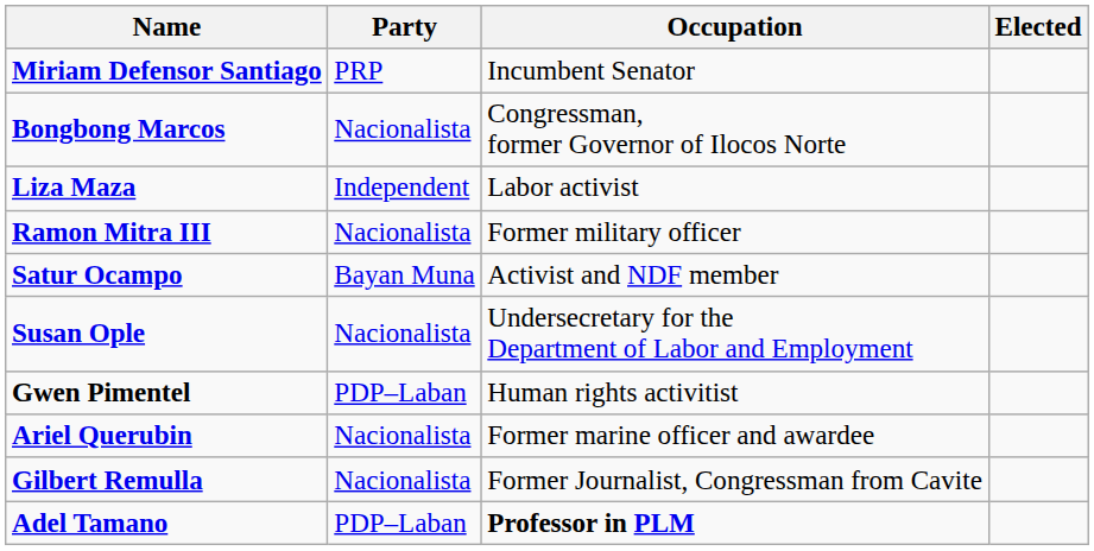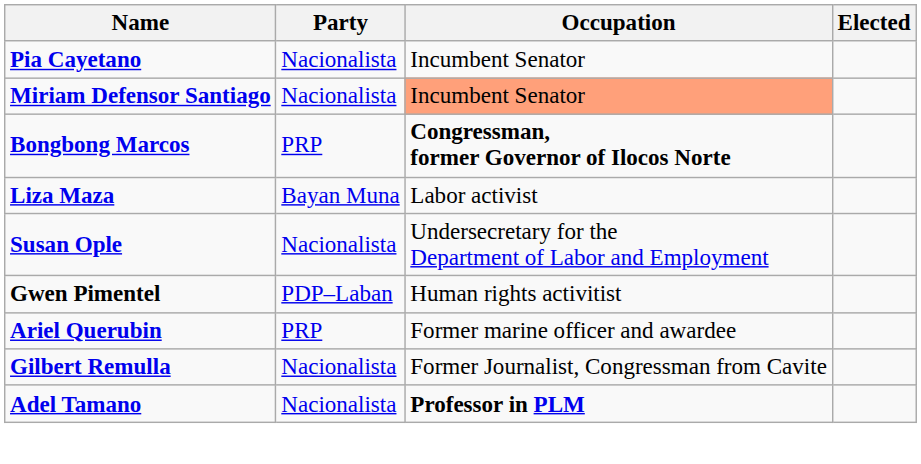 <table class="wikitable">
 <tr>
 <th>Name</th>
 <th>Party</th>
 <th>Occupation</th>
 <th>Elected</th>
 </tr>
 <tr>
-<td><strong><a href='#'>Miriam Defensor Santiago</a></strong></td>
-<td><a href='#'>PRP</a></td>
+<td><strong><a href='#'>Pia Cayetano</a></strong></td>
+<td><a href='#'>Nacionalista</a></td>
 <td>Incumbent Senator</td>
 <td></td>
 </tr>
 <tr>
+<td><strong><a href='#'>Miriam Defensor Santiago</a></strong></td>
+<td><a href='#'>Nacionalista</a></td>
+<td style="background: lightsalmon;">Incumbent Senator</td>
+<td></td>
+</tr>
+<tr>
 <td><strong><a href='#'>Bongbong Marcos</a></strong></td>
-<td><a href='#'>Nacionalista</a></td>
-<td>Congressman,<br>former Governor of Ilocos Norte</td>
+<td><a href='#'>PRP</a></td>
+<td><strong>Congressman,<br>former Governor of Ilocos Norte</strong></td>
 <td></td>
 </tr>
 <tr>
 <td><strong><a href='#'>Liza Maza</a></strong></td>
-<td><a href='#'>Independent</a></td>
+<td><a href='#'>Bayan Muna</a></td>
 <td>Labor activist</td>
-<td></td>
-</tr>
-<tr>
-<td><strong><a href='#'>Ramon Mitra III</a></strong></td>
-<td><a href='#'>Nacionalista</a></td>
-<td>Former military officer</td>
-<td></td>
-</tr>
-<tr>
-<td><strong><a href='#'>Satur Ocampo</a></strong></td>
-<td><a href='#'>Bayan Muna</a></td>
-<td>Activist and <a href='#'>NDF</a> member</td>
 <td></td>
 </tr>
 <tr>
 <td><strong><a href='#'>Susan Ople</a></strong></td>
 <td><a href='#'>Nacionalista</a></td>
 <td>Undersecretary for the<br><a href='#'>Department of Labor and Employment</a></td>
 <td></td>
 </tr>
 <tr>
 <td><strong>Gwen Pimentel</strong></td>
 <td><a href='#'>PDP–Laban</a></td>
 <td>Human rights activitist</td>
 <td></td>
 </tr>
 <tr>
 <td><strong><a href='#'>Ariel Querubin</a></strong></td>
-<td><a href='#'>Nacionalista</a></td>
+<td><a href='#'>PRP</a></td>
 <td>Former marine officer and awardee</td>
 <td></td>
 </tr>
 <tr>
 <td><strong><a href='#'>Gilbert Remulla</a></strong></td>
 <td><a href='#'>Nacionalista</a></td>
 <td>Former Journalist, Congressman from Cavite</td>
 <td></td>
 </tr>
 <tr>
 <td><strong><a href='#'>Adel Tamano</a></strong></td>
-<td><a href='#'>PDP–Laban</a></td>
+<td><a href='#'>Nacionalista</a></td>
 <td><strong>Professor in <a href='#'>PLM</a></strong></td>
 <td></td>
 </tr>
 </table>
